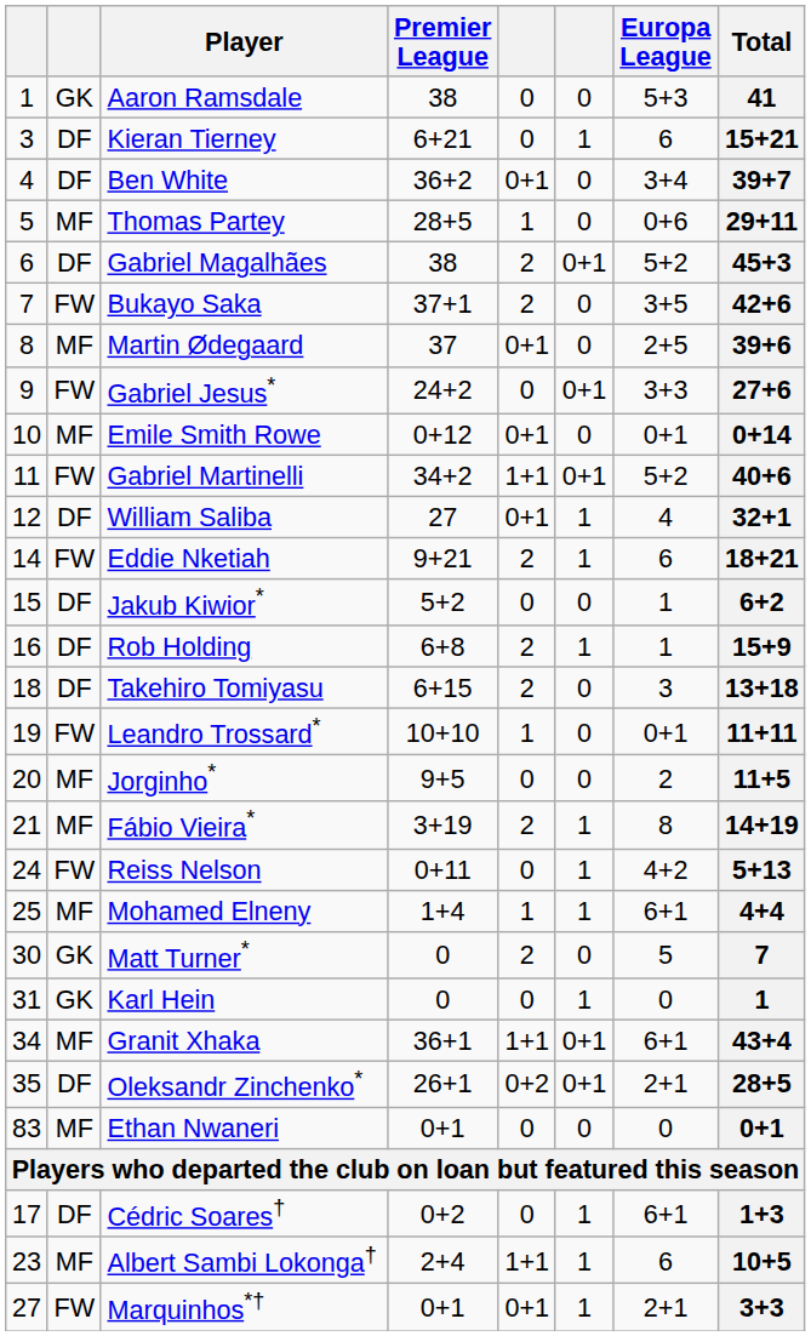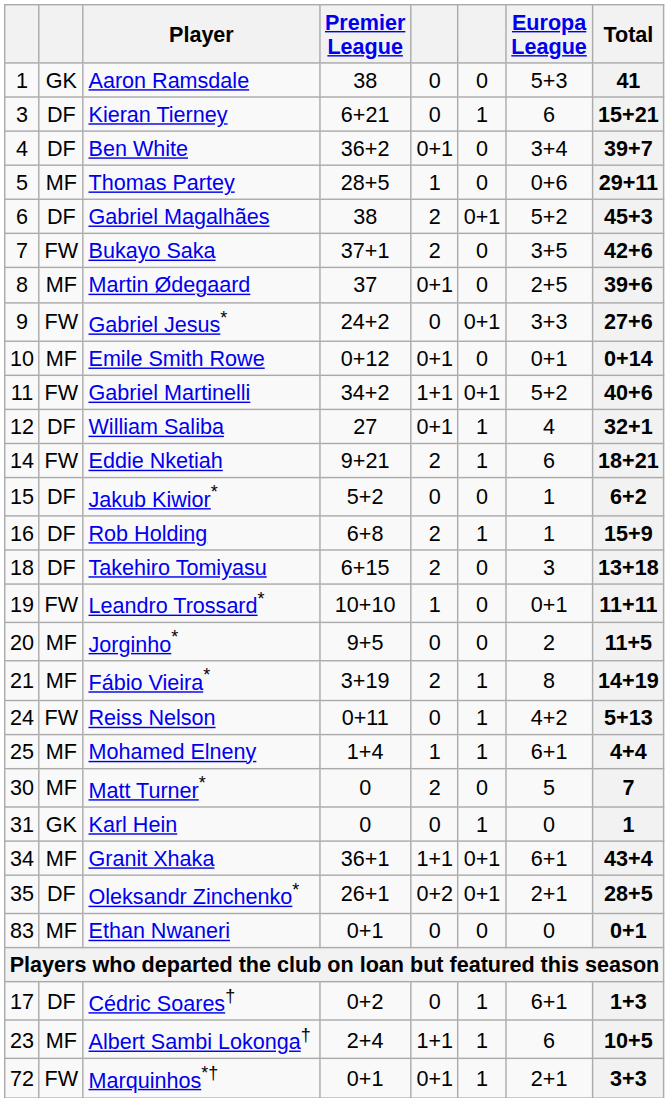 <table class="wikitable sortable" style="text-align:center; font-size:95%;">
 <tr>
 <th></th>
 <th></th>
 <th>Player</th>
 <th><a href='#'>Premier<br>League</a></th>
 <th></th>
 <th></th>
 <th><a href='#'>Europa<br>League</a></th>
 <th>Total</th>
 </tr>
 <tr>
 <td>1</td>
 <td>GK</td>
 <td style="text-align:left;" data-sort-value="Rams"> <a href='#'>Aaron Ramsdale</a></td>
 <td>38</td>
 <td>0</td>
 <td>0</td>
 <td>5+3</td>
 <th>41</th>
 </tr>
 <tr>
 <td>3</td>
 <td>DF</td>
 <td style="text-align:left;" data-sort-value="Tier"> <a href='#'>Kieran Tierney</a></td>
 <td>6+21</td>
 <td>0</td>
 <td>1</td>
 <td>6</td>
 <th>15+21</th>
 </tr>
 <tr>
 <td>4</td>
 <td>DF</td>
 <td style="text-align:left;" data-sort-value="Whit"> <a href='#'>Ben White</a></td>
 <td>36+2</td>
 <td>0+1</td>
 <td>0</td>
 <td>3+4</td>
 <th>39+7</th>
 </tr>
 <tr>
 <td>5</td>
 <td>MF</td>
 <td style="text-align:left;" data-sort-value="Part"> <a href='#'>Thomas Partey</a></td>
 <td>28+5</td>
 <td>1</td>
 <td>0</td>
 <td>0+6</td>
 <th>29+11</th>
 </tr>
 <tr>
 <td>6</td>
 <td>DF</td>
 <td style="text-align:left;" data-sort-value="Maga"> <a href='#'>Gabriel Magalhães</a></td>
 <td>38</td>
 <td>2</td>
 <td>0+1</td>
 <td>5+2</td>
 <th>45+3</th>
 </tr>
 <tr>
 <td>7</td>
 <td>FW</td>
 <td style="text-align:left;" data-sort-value="Saka"> <a href='#'>Bukayo Saka</a></td>
 <td>37+1</td>
 <td>2</td>
 <td>0</td>
 <td>3+5</td>
 <th>42+6</th>
 </tr>
 <tr>
 <td>8</td>
 <td>MF</td>
 <td style="text-align:left;" data-sort-value="Odeg"> <a href='#'>Martin Ødegaard</a></td>
 <td>37</td>
 <td>0+1</td>
 <td>0</td>
 <td>2+5</td>
 <th>39+6</th>
 </tr>
 <tr>
 <td>9</td>
 <td>FW</td>
 <td style="text-align:left;" data-sort-value="Jesu"> <a href='#'>Gabriel Jesus</a><sup>*</sup></td>
 <td>24+2</td>
 <td>0</td>
 <td>0+1</td>
 <td>3+3</td>
 <th>27+6</th>
 </tr>
 <tr>
 <td>10</td>
 <td>MF</td>
 <td style="text-align:left;" data-sort-value="Smit"> <a href='#'>Emile Smith Rowe</a></td>
 <td>0+12</td>
 <td>0+1</td>
 <td>0</td>
 <td>0+1</td>
 <th>0+14</th>
 </tr>
 <tr>
 <td>11</td>
 <td>FW</td>
 <td style="text-align:left;" data-sort-value="Mart"> <a href='#'>Gabriel Martinelli</a></td>
 <td>34+2</td>
 <td>1+1</td>
 <td>0+1</td>
 <td>5+2</td>
 <th>40+6</th>
 </tr>
 <tr>
 <td>12</td>
 <td>DF</td>
 <td style="text-align:left;" data-sort-value="Sali"> <a href='#'>William Saliba</a></td>
 <td>27</td>
 <td>0+1</td>
 <td>1</td>
 <td>4</td>
 <th>32+1</th>
 </tr>
 <tr>
 <td>14</td>
 <td>FW</td>
 <td style="text-align:left;" data-sort-value="Nket"> <a href='#'>Eddie Nketiah</a></td>
 <td>9+21</td>
 <td>2</td>
 <td>1</td>
 <td>6</td>
 <th>18+21</th>
 </tr>
 <tr>
 <td>15</td>
 <td>DF</td>
 <td style="text-align:left;" data-sort-value="Kiwi"> <a href='#'>Jakub Kiwior</a><sup>*</sup></td>
 <td>5+2</td>
 <td>0</td>
 <td>0</td>
 <td>1</td>
 <th>6+2</th>
 </tr>
 <tr>
 <td>16</td>
 <td>DF</td>
 <td style="text-align:left;" data-sort-value="Hold"> <a href='#'>Rob Holding</a></td>
 <td>6+8</td>
 <td>2</td>
 <td>1</td>
 <td>1</td>
 <th>15+9</th>
 </tr>
 <tr>
 <td>18</td>
 <td>DF</td>
 <td style="text-align:left;" data-sort-value="Tomi"> <a href='#'>Takehiro Tomiyasu</a></td>
 <td>6+15</td>
 <td>2</td>
 <td>0</td>
 <td>3</td>
 <th>13+18</th>
 </tr>
 <tr>
 <td>19</td>
 <td>FW</td>
 <td style="text-align:left;" data-sort-value="Tros"> <a href='#'>Leandro Trossard</a><sup>*</sup></td>
 <td>10+10</td>
 <td>1</td>
 <td>0</td>
 <td>0+1</td>
 <th>11+11</th>
 </tr>
 <tr>
 <td>20</td>
 <td>MF</td>
 <td style="text-align:left;" data-sort-value="Jorg"> <a href='#'>Jorginho</a><sup>*</sup></td>
 <td>9+5</td>
 <td>0</td>
 <td>0</td>
 <td>2</td>
 <th>11+5</th>
 </tr>
 <tr>
 <td>21</td>
 <td>MF</td>
 <td style="text-align:left;" data-sort-value="Viei"> <a href='#'>Fábio Vieira</a><sup>*</sup></td>
 <td>3+19</td>
 <td>2</td>
 <td>1</td>
 <td>8</td>
 <th>14+19</th>
 </tr>
 <tr>
 <td>24</td>
 <td>FW</td>
 <td style="text-align:left;" data-sort-value="Nels"> <a href='#'>Reiss Nelson</a></td>
 <td>0+11</td>
 <td>0</td>
 <td>1</td>
 <td>4+2</td>
 <th>5+13</th>
 </tr>
 <tr>
 <td>25</td>
 <td>MF</td>
 <td style="text-align:left;" data-sort-value="Elne"> <a href='#'>Mohamed Elneny</a></td>
 <td>1+4</td>
 <td>1</td>
 <td>1</td>
 <td>6+1</td>
 <th>4+4</th>
 </tr>
 <tr>
 <td>30</td>
-<td>GK</td>
+<td>MF</td>
 <td style="text-align:left;" data-sort-value="Turn"> <a href='#'>Matt Turner</a><sup>*</sup></td>
 <td>0</td>
 <td>2</td>
 <td>0</td>
 <td>5</td>
 <th>7</th>
 </tr>
 <tr>
 <td>31</td>
 <td>GK</td>
 <td style="text-align:left;" data-sort-value="Hein"> <a href='#'>Karl Hein</a></td>
 <td>0</td>
 <td>0</td>
 <td>1</td>
 <td>0</td>
 <th>1</th>
 </tr>
 <tr>
 <td>34</td>
 <td>MF</td>
 <td style="text-align:left;" data-sort-value="Xhak"> <a href='#'>Granit Xhaka</a></td>
 <td>36+1</td>
 <td>1+1</td>
 <td>0+1</td>
 <td>6+1</td>
 <th>43+4</th>
 </tr>
 <tr>
 <td>35</td>
 <td>DF</td>
 <td style="text-align:left;" data-sort-value="Zinc"> <a href='#'>Oleksandr Zinchenko</a><sup>*</sup></td>
 <td>26+1</td>
 <td>0+2</td>
 <td>0+1</td>
 <td>2+1</td>
 <th>28+5</th>
 </tr>
 <tr>
 <td>83</td>
 <td>MF</td>
 <td style="text-align:left;" data-sort-value="Nwan"> <a href='#'>Ethan Nwaneri</a></td>
 <td>0+1</td>
 <td>0</td>
 <td>0</td>
 <td>0</td>
 <th>0+1</th>
 </tr>
 <tr>
 <th colspan="8">Players who departed the club on loan but featured this season</th>
 </tr>
 <tr>
 <td>17</td>
 <td>DF</td>
 <td style="text-align:left;" data-sort-value="Soar"> <a href='#'>Cédric Soares</a><sup>†</sup></td>
 <td>0+2</td>
 <td>0</td>
 <td>1</td>
 <td>6+1</td>
 <th>1+3</th>
 </tr>
 <tr>
 <td>23</td>
 <td>MF</td>
 <td style="text-align:left;" data-sort-value="Samb"> <a href='#'>Albert Sambi Lokonga</a><sup>†</sup></td>
 <td>2+4</td>
 <td>1+1</td>
 <td>1</td>
 <td>6</td>
 <th>10+5</th>
 </tr>
 <tr>
-<td>27</td>
+<td>72</td>
 <td>FW</td>
 <td style="text-align:left;" data-sort-value="Marq"> <a href='#'>Marquinhos</a><sup>*†</sup></td>
 <td>0+1</td>
 <td>0+1</td>
 <td>1</td>
 <td>2+1</td>
 <th>3+3</th>
 </tr>
 </table>
